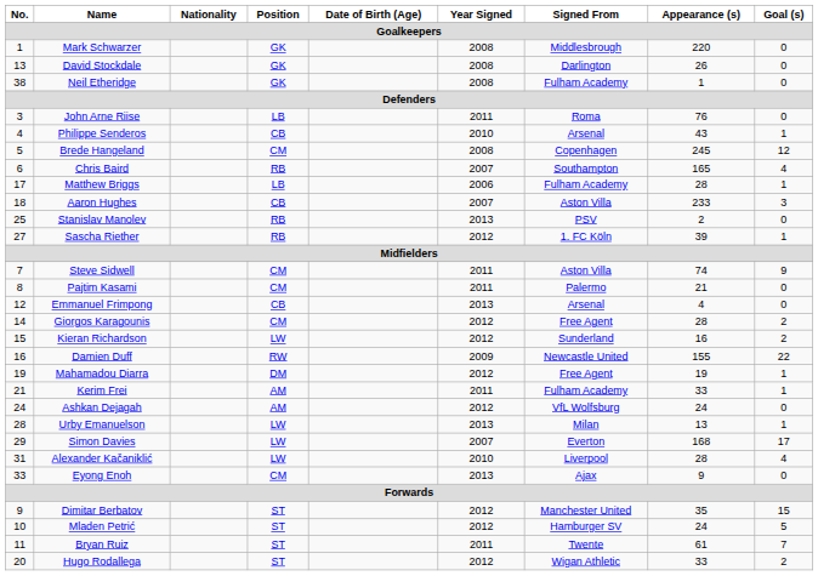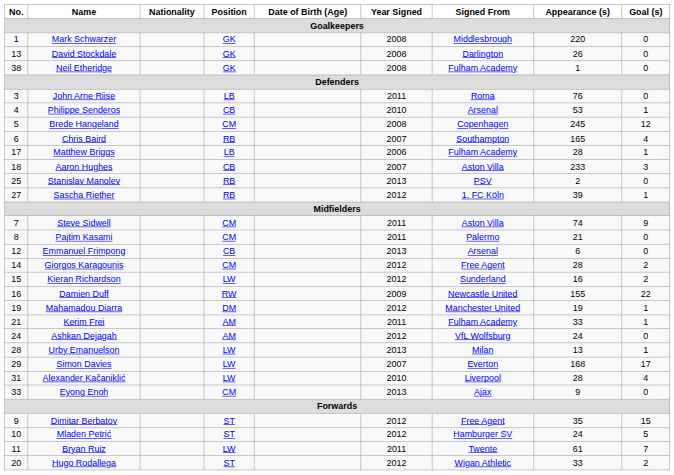 <table class="wikitable" style="text-align:center; font-size:90%; width:85%;">
 <tr>
 <th style="background:#FFFFFF; color:black; text-align:center;">No.</th>
 <th style="background:#FFFFFF; color:black; text-align:center;">Name</th>
 <th style="background:#FFFFFF; color:black; text-align:center;">Nationality</th>
 <th style="background:#FFFFFF; color:black; text-align:center;">Position</th>
 <th style="background:#FFFFFF; color:black; text-align:center;">Date of Birth (Age)</th>
 <th style="background:#FFFFFF; color:black; text-align:center;">Year Signed</th>
 <th style="background:#FFFFFF; color:black; text-align:center;">Signed From</th>
 <th style="background:#FFFFFF; color:black; text-align:center;">Appearance (s)</th>
 <th style="background:#FFFFFF; color:black; text-align:center;">Goal (s)</th>
 </tr>
 <tr>
 <th colspan="9" style="background:#dcdcdc; text-align:center;">Goalkeepers</th>
 </tr>
 <tr>
 <td>1</td>
 <td><a href='#'>Mark Schwarzer</a></td>
 <td></td>
 <td><a href='#'>GK</a></td>
 <td></td>
 <td>2008</td>
 <td><a href='#'>Middlesbrough</a></td>
 <td>220</td>
 <td>0</td>
 </tr>
 <tr>
 <td>13</td>
 <td><a href='#'>David Stockdale</a></td>
 <td></td>
 <td><a href='#'>GK</a></td>
 <td></td>
 <td>2008</td>
 <td><a href='#'>Darlington</a></td>
 <td>26</td>
 <td>0</td>
 </tr>
 <tr>
 <td>38</td>
 <td><a href='#'>Neil Etheridge</a></td>
 <td></td>
 <td><a href='#'>GK</a></td>
 <td></td>
 <td>2008</td>
 <td><a href='#'>Fulham Academy</a></td>
 <td>1</td>
 <td>0</td>
 </tr>
 <tr>
 <th colspan="9" style="background:#dcdcdc; text-align:center;">Defenders</th>
 </tr>
 <tr>
 <td>3</td>
 <td><a href='#'>John Arne Riise</a></td>
 <td></td>
 <td><a href='#'>LB</a></td>
 <td></td>
 <td>2011</td>
 <td> <a href='#'>Roma</a></td>
 <td>76</td>
 <td>0</td>
 </tr>
 <tr>
 <td>4</td>
 <td><a href='#'>Philippe Senderos</a></td>
 <td></td>
 <td><a href='#'>CB</a></td>
 <td></td>
 <td>2010</td>
 <td><a href='#'>Arsenal</a></td>
-<td>43</td>
+<td>53</td>
 <td>1</td>
 </tr>
 <tr>
 <td>5</td>
 <td><a href='#'>Brede Hangeland</a></td>
 <td></td>
 <td><a href='#'>CM</a></td>
 <td></td>
 <td>2008</td>
 <td> <a href='#'>Copenhagen</a></td>
 <td>245</td>
 <td>12</td>
 </tr>
 <tr>
 <td>6</td>
 <td><a href='#'>Chris Baird</a></td>
 <td></td>
 <td><a href='#'>RB</a></td>
 <td></td>
 <td>2007</td>
 <td><a href='#'>Southampton</a></td>
 <td>165</td>
 <td>4</td>
 </tr>
 <tr>
 <td>17</td>
 <td><a href='#'>Matthew Briggs</a></td>
 <td></td>
 <td><a href='#'>LB</a></td>
 <td></td>
 <td>2006</td>
 <td><a href='#'>Fulham Academy</a></td>
 <td>28</td>
 <td>1</td>
 </tr>
 <tr>
 <td>18</td>
 <td><a href='#'>Aaron Hughes</a></td>
 <td></td>
 <td><a href='#'>CB</a></td>
 <td></td>
 <td>2007</td>
 <td><a href='#'>Aston Villa</a></td>
 <td>233</td>
 <td>3</td>
 </tr>
 <tr>
 <td>25</td>
 <td><a href='#'>Stanislav Manolev</a></td>
 <td></td>
 <td><a href='#'>RB</a></td>
 <td></td>
 <td>2013</td>
 <td> <a href='#'>PSV</a></td>
 <td>2</td>
 <td>0</td>
 </tr>
 <tr>
 <td>27</td>
 <td><a href='#'>Sascha Riether</a></td>
 <td></td>
 <td><a href='#'>RB</a></td>
 <td></td>
 <td>2012</td>
 <td> <a href='#'>1. FC Köln</a></td>
 <td>39</td>
 <td>1</td>
 </tr>
 <tr>
 <th colspan="9" style="background:#dcdcdc; text-align:center;">Midfielders</th>
 </tr>
 <tr>
 <td>7</td>
 <td><a href='#'>Steve Sidwell</a></td>
 <td></td>
 <td><a href='#'>CM</a></td>
 <td></td>
 <td>2011</td>
 <td><a href='#'>Aston Villa</a></td>
 <td>74</td>
 <td>9</td>
 </tr>
 <tr>
 <td>8</td>
 <td><a href='#'>Pajtim Kasami</a></td>
 <td></td>
 <td><a href='#'>CM</a></td>
 <td></td>
 <td>2011</td>
 <td> <a href='#'>Palermo</a></td>
 <td>21</td>
 <td>0</td>
 </tr>
 <tr>
 <td>12</td>
 <td><a href='#'>Emmanuel Frimpong</a></td>
 <td></td>
 <td><a href='#'>CB</a></td>
 <td></td>
 <td>2013</td>
 <td><a href='#'>Arsenal</a></td>
-<td>4</td>
+<td>6</td>
 <td>0</td>
 </tr>
 <tr>
 <td>14</td>
 <td><a href='#'>Giorgos Karagounis</a></td>
 <td></td>
 <td><a href='#'>CM</a></td>
 <td></td>
 <td>2012</td>
 <td><a href='#'>Free Agent</a></td>
 <td>28</td>
 <td>2</td>
 </tr>
 <tr>
 <td>15</td>
 <td><a href='#'>Kieran Richardson</a></td>
 <td></td>
 <td><a href='#'>LW</a></td>
 <td></td>
 <td>2012</td>
 <td><a href='#'>Sunderland</a></td>
 <td>16</td>
 <td>2</td>
 </tr>
 <tr>
 <td>16</td>
 <td><a href='#'>Damien Duff</a></td>
 <td></td>
 <td><a href='#'>RW</a></td>
 <td></td>
 <td>2009</td>
 <td><a href='#'>Newcastle United</a></td>
 <td>155</td>
 <td>22</td>
 </tr>
 <tr>
 <td>19</td>
 <td><a href='#'>Mahamadou Diarra</a></td>
 <td></td>
 <td><a href='#'>DM</a></td>
 <td></td>
 <td>2012</td>
-<td><a href='#'>Free Agent</a></td>
+<td><a href='#'>Manchester United</a></td>
 <td>19</td>
 <td>1</td>
 </tr>
 <tr>
 <td>21</td>
 <td><a href='#'>Kerim Frei</a></td>
 <td></td>
 <td><a href='#'>AM</a></td>
 <td></td>
 <td>2011</td>
 <td><a href='#'>Fulham Academy</a></td>
 <td>33</td>
 <td>1</td>
 </tr>
 <tr>
 <td>24</td>
 <td><a href='#'>Ashkan Dejagah</a></td>
 <td></td>
 <td><a href='#'>AM</a></td>
 <td></td>
 <td>2012</td>
 <td> <a href='#'>VfL Wolfsburg</a></td>
 <td>24</td>
 <td>0</td>
 </tr>
 <tr>
 <td>28</td>
 <td><a href='#'>Urby Emanuelson</a></td>
 <td></td>
 <td><a href='#'>LW</a></td>
 <td></td>
 <td>2013</td>
 <td> <a href='#'>Milan</a></td>
 <td>13</td>
 <td>1</td>
 </tr>
 <tr>
 <td>29</td>
 <td><a href='#'>Simon Davies</a></td>
 <td></td>
 <td><a href='#'>LW</a></td>
 <td></td>
 <td>2007</td>
 <td><a href='#'>Everton</a></td>
 <td>168</td>
 <td>17</td>
 </tr>
 <tr>
 <td>31</td>
 <td><a href='#'>Alexander Kačaniklić</a></td>
 <td></td>
 <td><a href='#'>LW</a></td>
 <td></td>
 <td>2010</td>
 <td><a href='#'>Liverpool</a></td>
 <td>28</td>
 <td>4</td>
 </tr>
 <tr>
 <td>33</td>
 <td><a href='#'>Eyong Enoh</a></td>
 <td></td>
 <td><a href='#'>CM</a></td>
 <td></td>
 <td>2013</td>
 <td> <a href='#'>Ajax</a></td>
 <td>9</td>
 <td>0</td>
 </tr>
 <tr>
 <th colspan="9" style="background:#dcdcdc; text-align:center;">Forwards</th>
 </tr>
 <tr>
 <td>9</td>
 <td><a href='#'>Dimitar Berbatov</a></td>
 <td></td>
 <td><a href='#'>ST</a></td>
 <td></td>
 <td>2012</td>
-<td><a href='#'>Manchester United</a></td>
+<td><a href='#'>Free Agent</a></td>
 <td>35</td>
 <td>15</td>
 </tr>
 <tr>
 <td>10</td>
 <td><a href='#'>Mladen Petrić</a></td>
 <td></td>
 <td><a href='#'>ST</a></td>
 <td></td>
 <td>2012</td>
 <td> <a href='#'>Hamburger SV</a></td>
 <td>24</td>
 <td>5</td>
 </tr>
 <tr>
 <td>11</td>
 <td><a href='#'>Bryan Ruiz</a></td>
 <td></td>
-<td><a href='#'>ST</a></td>
+<td><a href='#'>LW</a></td>
 <td></td>
 <td>2011</td>
 <td> <a href='#'>Twente</a></td>
 <td>61</td>
 <td>7</td>
 </tr>
 <tr>
 <td>20</td>
 <td><a href='#'>Hugo Rodallega</a></td>
 <td></td>
 <td><a href='#'>ST</a></td>
 <td></td>
 <td>2012</td>
 <td><a href='#'>Wigan Athletic</a></td>
 <td>33</td>
 <td>2</td>
 </tr>
 </table>
